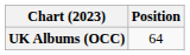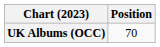 <table class="wikitable plainrowheaders" style="text-align:center;">
 <tr>
 <th scope="col">Chart (2023)</th>
 <th scope="col">Position</th>
 </tr>
 <tr>
 <th scope="row">UK Albums (OCC)</th>
-<td>64</td>
+<td>70</td>
 </tr>
 </table>
